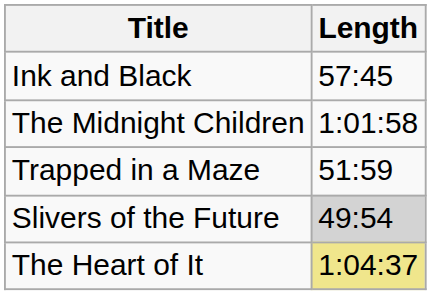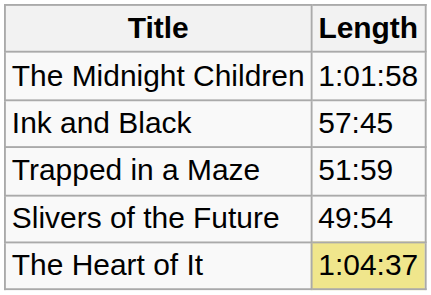 <table class="wikitable">
 <tr>
 <th>Title</th>
 <th>Length</th>
 </tr>
 <tr>
+<td>The Midnight Children</td>
+<td>1:01:58</td>
+</tr>
+<tr>
 <td>Ink and Black</td>
 <td>57:45</td>
-</tr>
-<tr>
-<td>The Midnight Children</td>
-<td>1:01:58</td>
 </tr>
 <tr>
 <td>Trapped in a Maze</td>
 <td>51:59</td>
 </tr>
 <tr>
 <td>Slivers of the Future</td>
-<td style="background: lightgrey;">49:54</td>
+<td>49:54</td>
 </tr>
 <tr>
 <td>The Heart of It</td>
 <td style="background: khaki;">1:04:37</td>
 </tr>
 </table>
